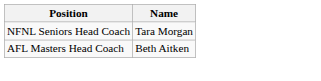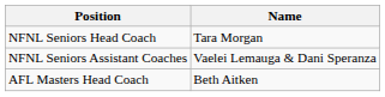 <table class="wikitable">
 <tr>
 <th>Position</th>
 <th>Name</th>
 </tr>
 <tr>
 <td>NFNL Seniors Head Coach</td>
 <td>Tara Morgan</td>
 </tr>
 <tr>
+<td>NFNL Seniors Assistant Coaches</td>
+<td>Vaelei Lemauga & Dani Speranza</td>
+</tr>
+<tr>
 <td>AFL Masters Head Coach</td>
 <td>Beth Aitken</td>
 </tr>
 </table>
